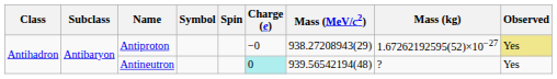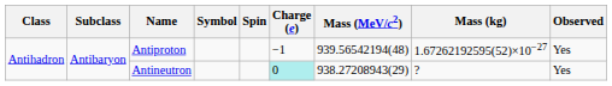 <table class="wikitable">
 <tr>
 <th>Class</th>
 <th>Subclass</th>
 <th>Name</th>
 <th>Symbol</th>
 <th>Spin</th>
 <th>Charge<br>(<a href='#'><em>e</em></a>)</th>
 <th>Mass (<a href='#'>MeV/<em>c</em><sup>2</sup></a>)</th>
 <th>Mass (kg)</th>
 <th>Observed</th>
 </tr>
 <tr>
 <td rowspan="2"><a href='#'>Antihadron</a></td>
 <td rowspan="2"><a href='#'>Antibaryon</a></td>
 <td><a href='#'>Antiproton</a></td>
 <td></td>
 <td></td>
-<td>−0</td>
-<td>938.27208943(29)</td>
+<td>−1</td>
+<td>939.56542194(48)</td>
 <td>1.67262192595(52)×10<sup>−27</sup></td>
-<td style="background: khaki;">Yes</td>
+<td>Yes</td>
 </tr>
 <tr>
 <td><a href='#'>Antineutron</a></td>
 <td></td>
 <td></td>
 <td style="background: paleturquoise;">0</td>
-<td>939.56542194(48)</td>
+<td>938.27208943(29)</td>
 <td>?</td>
 <td>Yes</td>
 </tr>
 </table>
